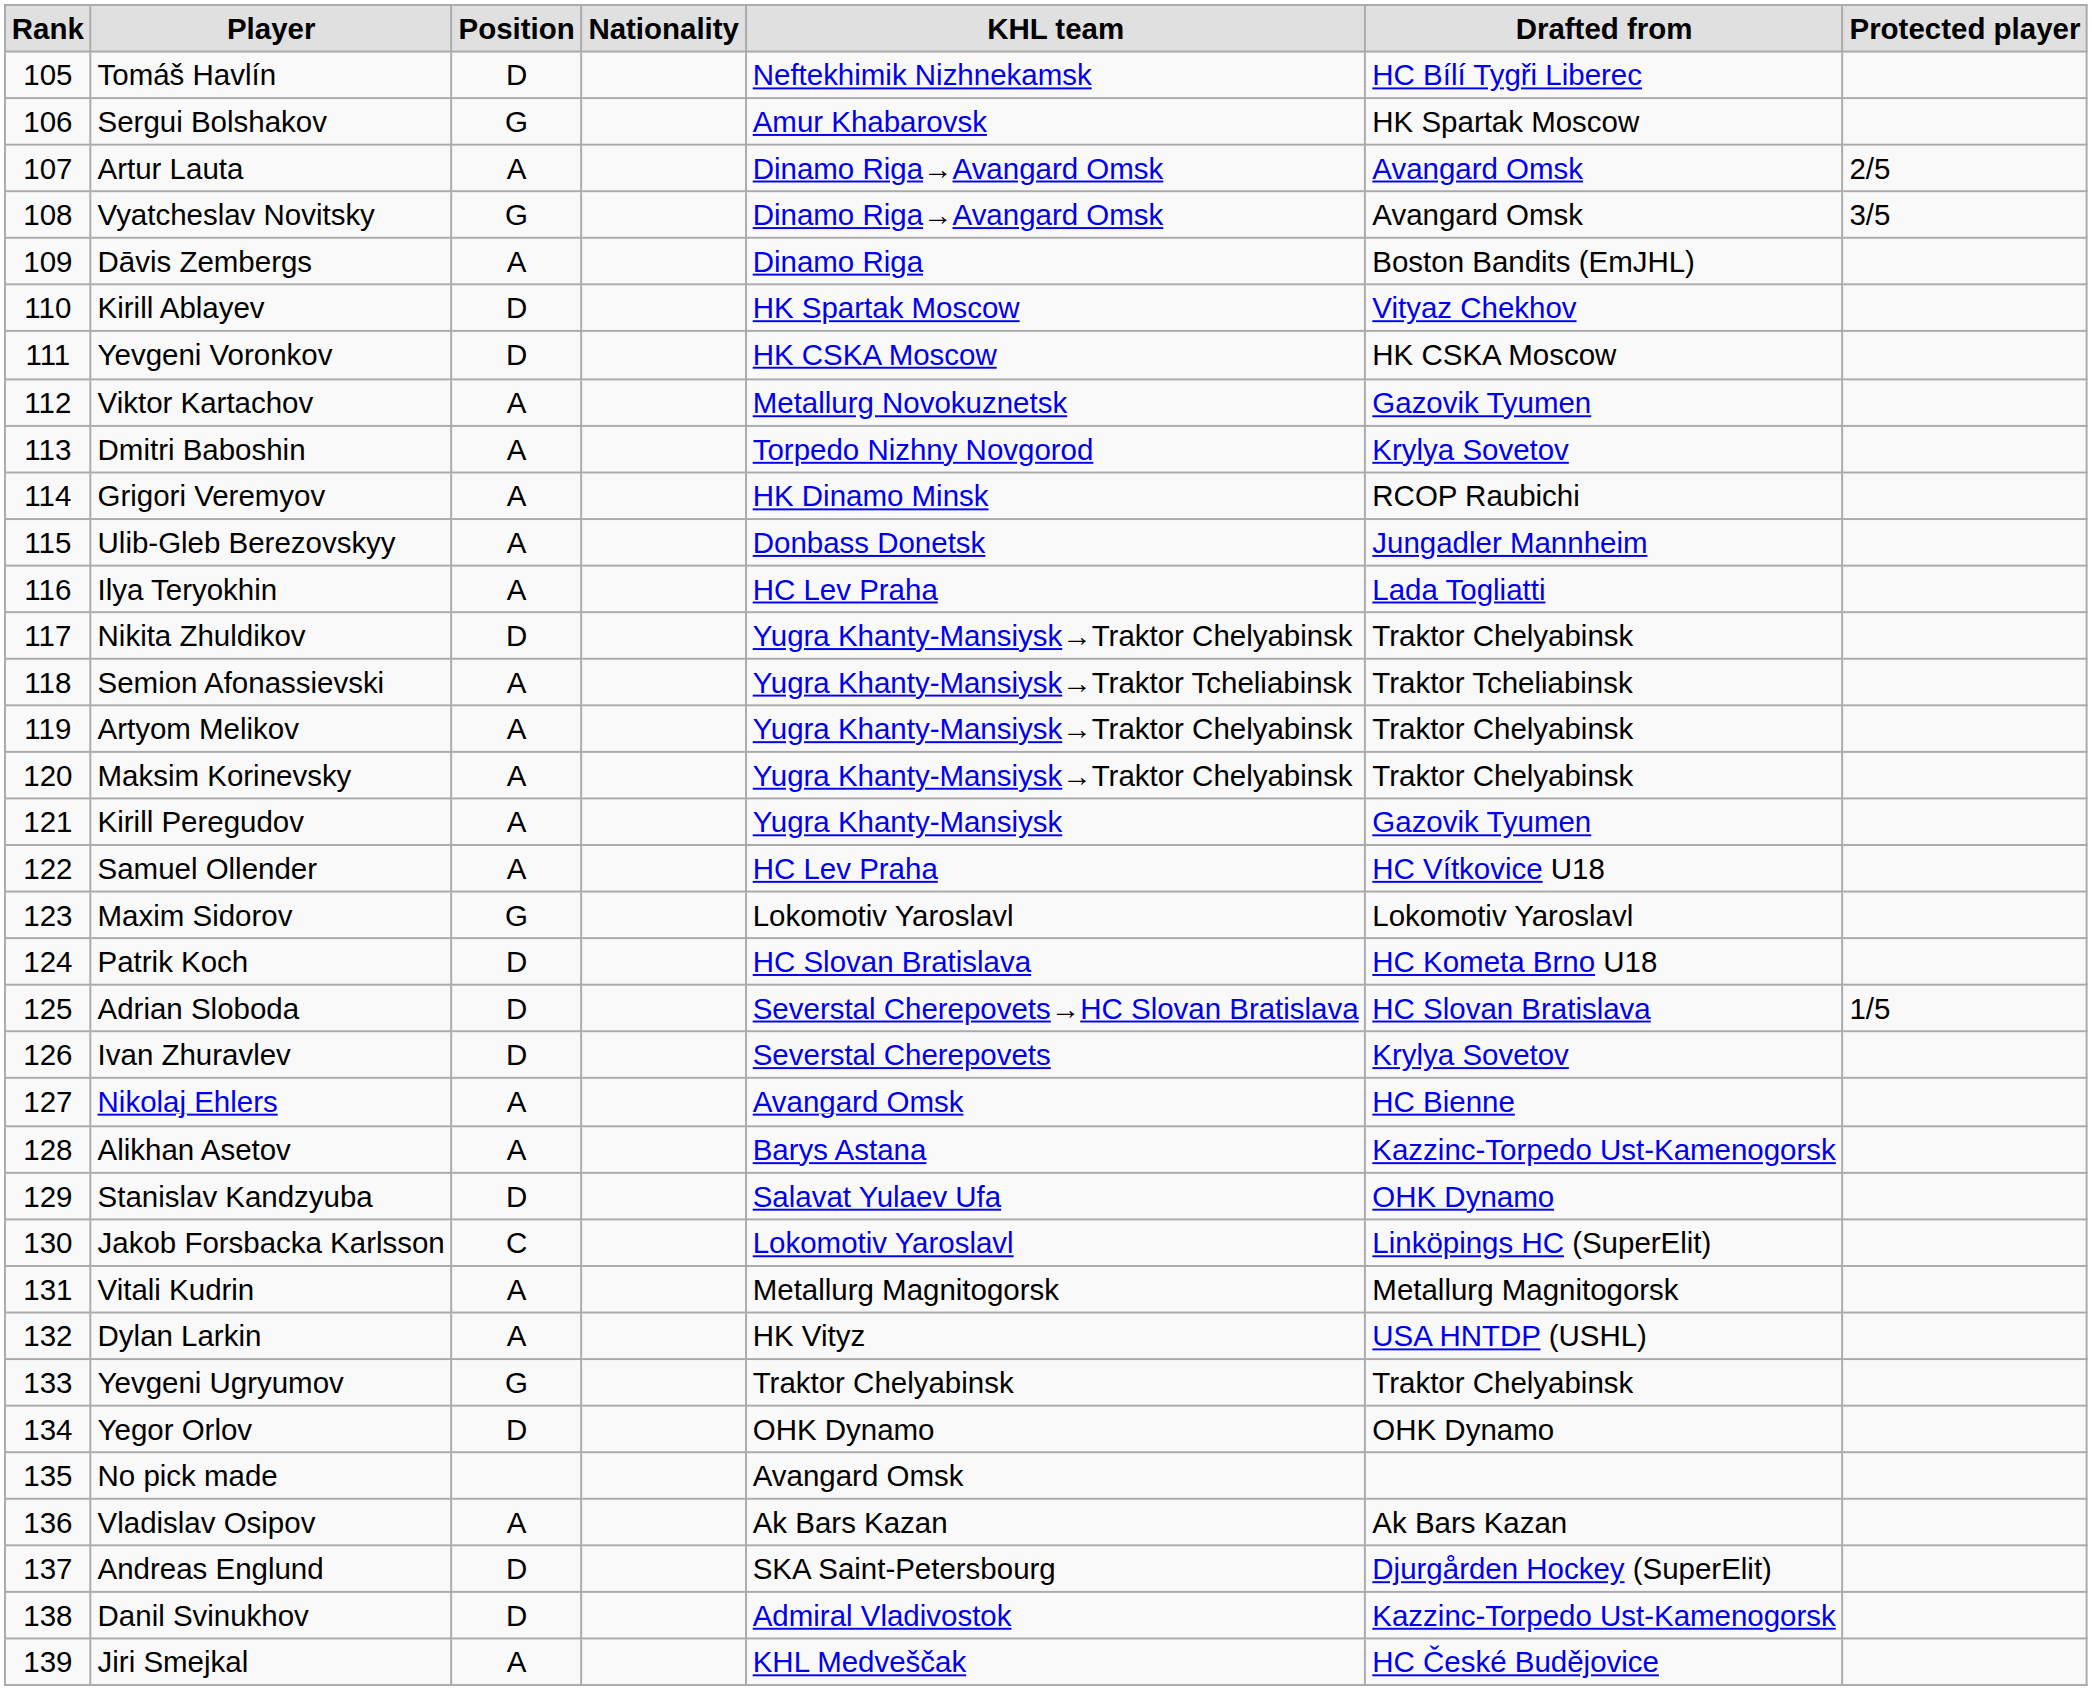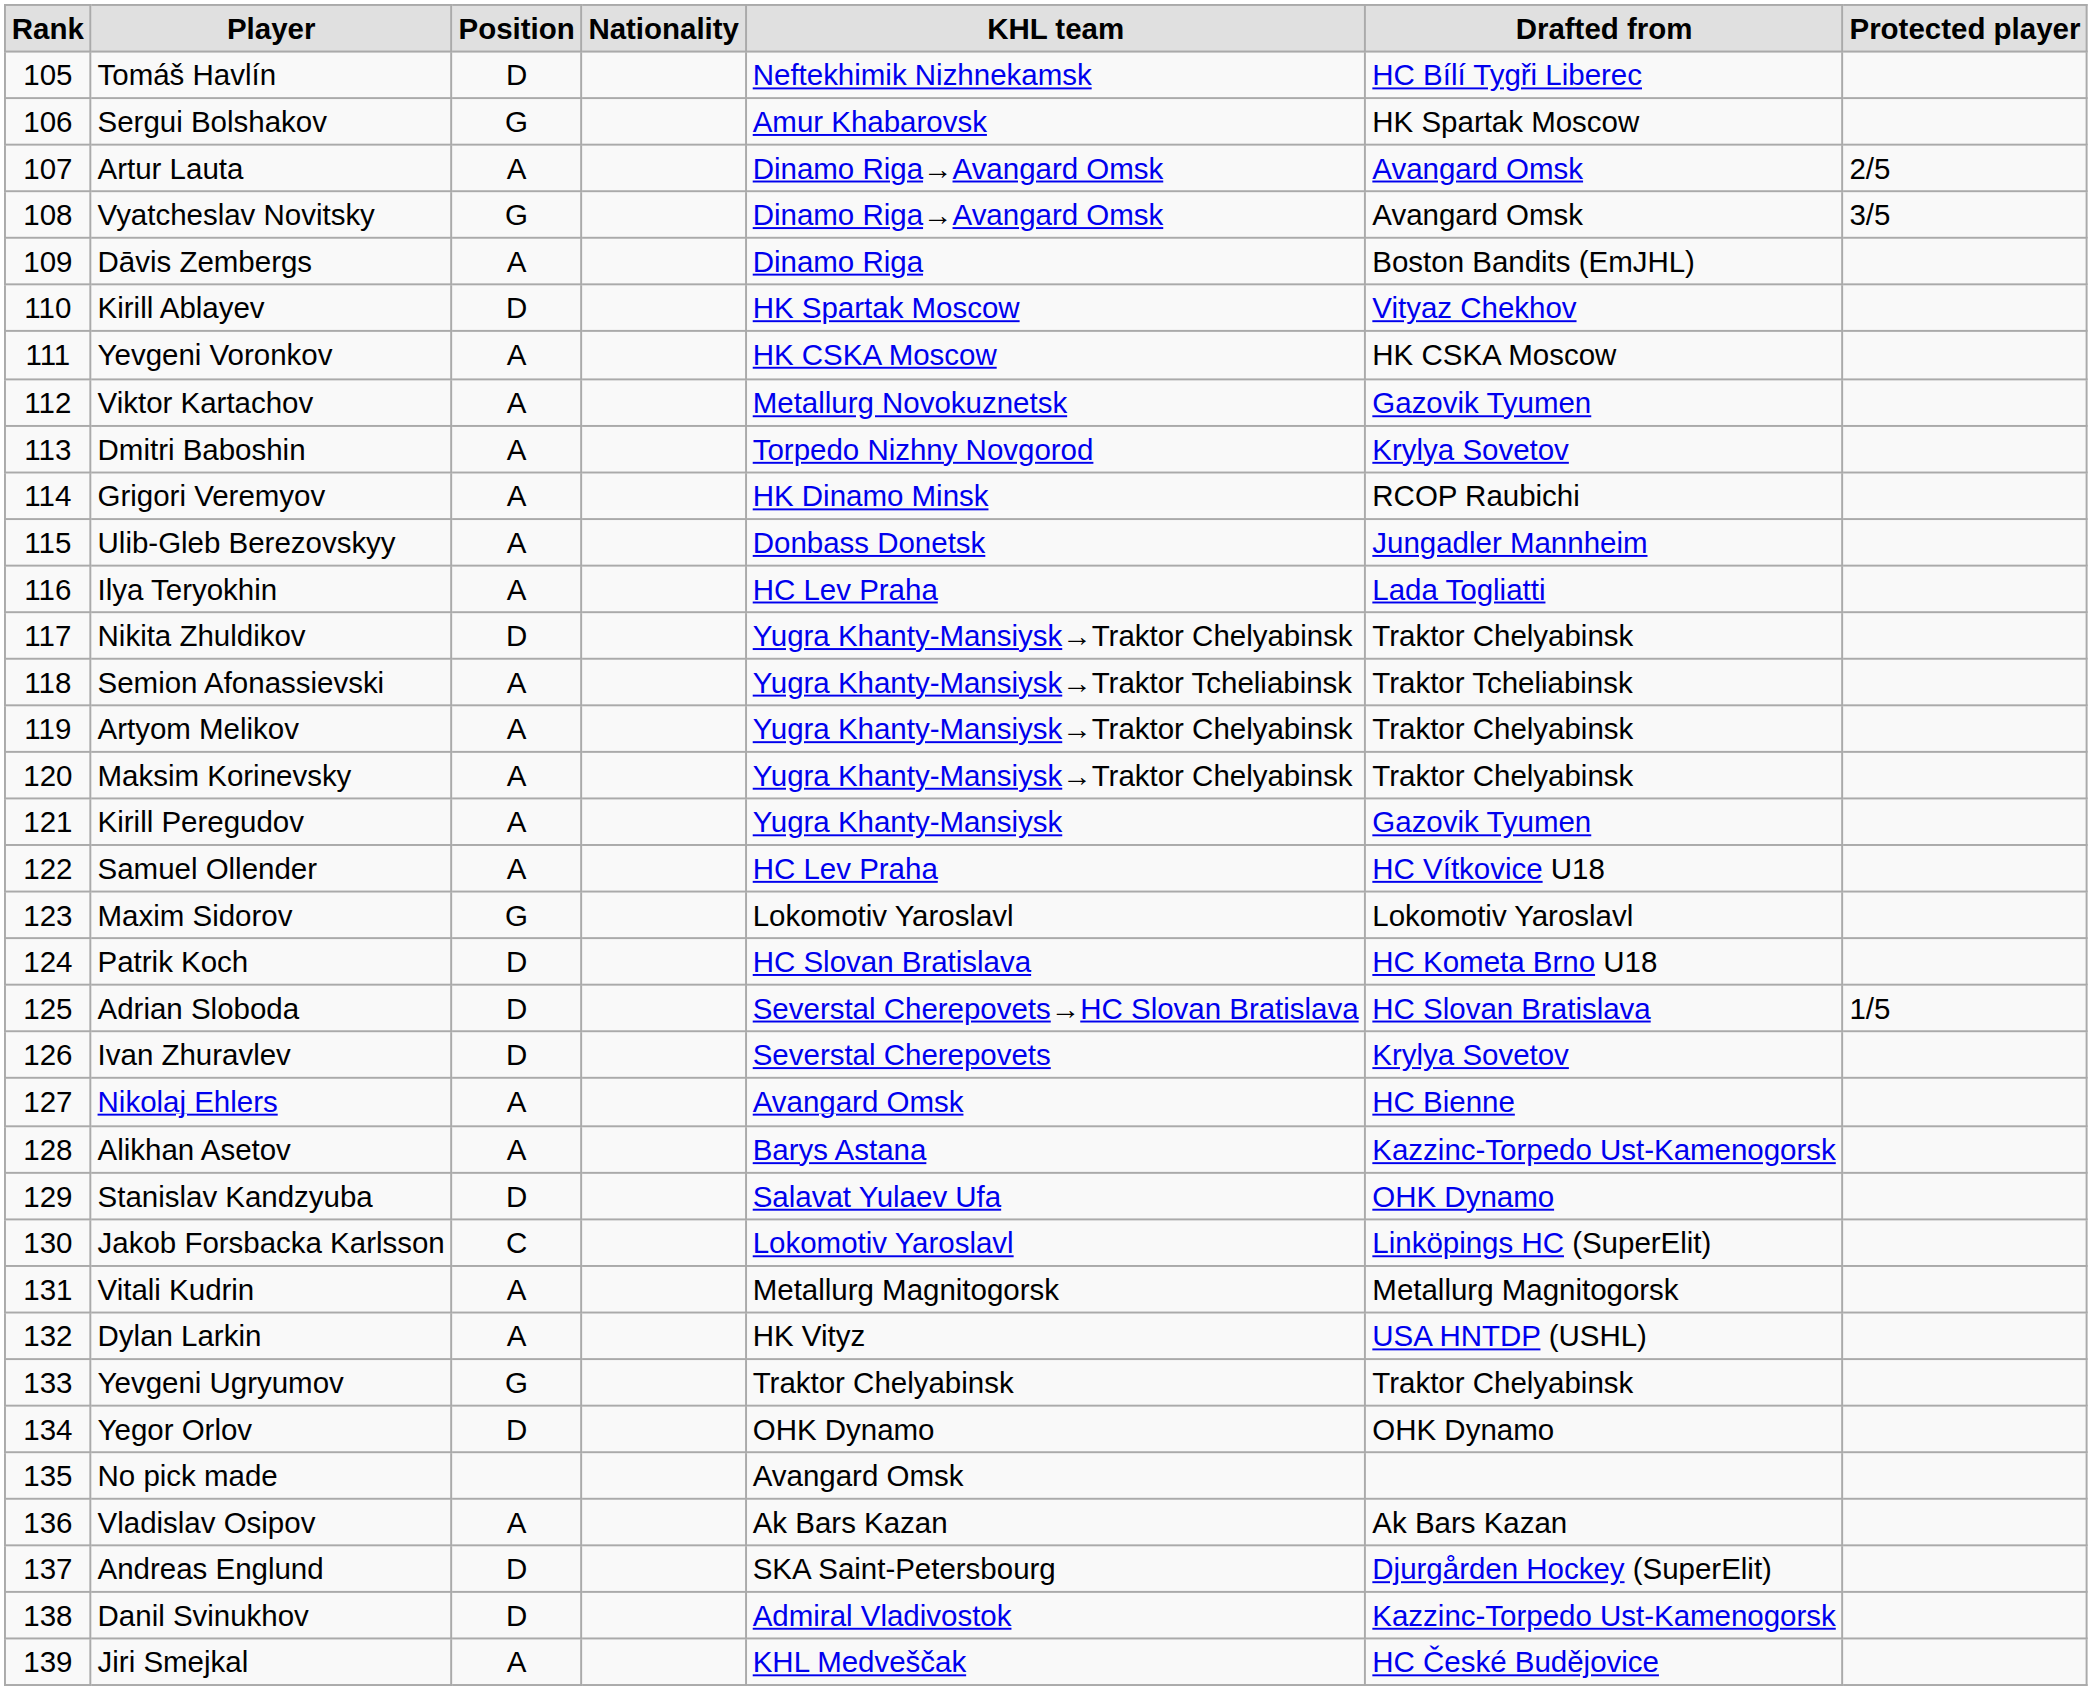 <table style="font-size: 95%; text-align: left;" class="wikitable alternance">
 <tr>
 <th scope="col" style="background: #e0e0e0;">Rank</th>
 <th scope="col" style="background: #e0e0e0;">Player</th>
 <th scope="col" style="background: #e0e0e0;">Position</th>
 <th scope="col" style="background: #e0e0e0;">Nationality</th>
 <th scope="col" style="background: #e0e0e0;">KHL team</th>
 <th scope="col" style="background: #e0e0e0;">Drafted from</th>
 <th scope="col" style="background: #e0e0e0;">Protected player</th>
 </tr>
 <tr>
 <td align="center">105</td>
 <td>Tomáš Havlín</td>
 <td align="center">D</td>
 <td></td>
 <td><a href='#'>Neftekhimik Nizhnekamsk</a></td>
 <td><a href='#'>HC Bílí Tygři Liberec</a></td>
 <td></td>
 </tr>
 <tr>
 <td align="center">106</td>
 <td>Sergui Bolshakov</td>
 <td align="center">G</td>
 <td></td>
 <td><a href='#'>Amur Khabarovsk</a></td>
 <td>HK Spartak Moscow</td>
 <td></td>
 </tr>
 <tr>
 <td align="center">107</td>
 <td>Artur Lauta</td>
 <td align="center">A</td>
 <td></td>
 <td><a href='#'>Dinamo Riga</a>→<a href='#'>Avangard Omsk</a></td>
 <td><a href='#'>Avangard Omsk</a></td>
 <td>2/5</td>
 </tr>
 <tr>
 <td align="center">108</td>
 <td>Vyatcheslav Novitsky</td>
 <td align="center">G</td>
 <td></td>
 <td><a href='#'>Dinamo Riga</a>→<a href='#'>Avangard Omsk</a></td>
 <td>Avangard Omsk</td>
 <td>3/5</td>
 </tr>
 <tr>
 <td align="center">109</td>
 <td>Dāvis Zembergs</td>
 <td align="center">A</td>
 <td></td>
 <td><a href='#'>Dinamo Riga</a></td>
 <td>Boston Bandits (EmJHL)</td>
 <td></td>
 </tr>
 <tr>
 <td align="center">110</td>
 <td>Kirill Ablayev</td>
 <td align="center">D</td>
 <td></td>
 <td><a href='#'>HK Spartak Moscow</a></td>
 <td><a href='#'>Vityaz Chekhov</a></td>
 <td></td>
 </tr>
 <tr>
 <td align="center">111</td>
 <td>Yevgeni Voronkov</td>
-<td align="center">D</td>
+<td align="center">A</td>
 <td></td>
 <td><a href='#'>HK CSKA Moscow</a></td>
 <td>HK CSKA Moscow</td>
 <td></td>
 </tr>
 <tr>
 <td align="center">112</td>
 <td>Viktor Kartachov</td>
 <td align="center">A</td>
 <td></td>
 <td><a href='#'>Metallurg Novokuznetsk</a></td>
 <td><a href='#'>Gazovik Tyumen</a></td>
 <td></td>
 </tr>
 <tr>
 <td align="center">113</td>
 <td>Dmitri Baboshin</td>
 <td align="center">A</td>
 <td></td>
 <td><a href='#'>Torpedo Nizhny Novgorod</a></td>
 <td><a href='#'>Krylya Sovetov</a></td>
 <td></td>
 </tr>
 <tr>
 <td align="center">114</td>
 <td>Grigori Veremyov</td>
 <td align="center">A</td>
 <td></td>
 <td><a href='#'>HK Dinamo Minsk</a></td>
 <td>RCOP Raubichi</td>
 <td></td>
 </tr>
 <tr>
 <td align="center">115</td>
 <td>Ulib-Gleb Berezovskyy</td>
 <td align="center">A</td>
 <td> </td>
 <td><a href='#'>Donbass Donetsk</a></td>
 <td><a href='#'>Jungadler Mannheim</a></td>
 <td></td>
 </tr>
 <tr>
 <td align="center">116</td>
 <td>Ilya Teryokhin</td>
 <td align="center">A</td>
 <td></td>
 <td><a href='#'>HC Lev Praha</a></td>
 <td><a href='#'>Lada Togliatti</a></td>
 <td></td>
 </tr>
 <tr>
 <td align="center">117</td>
 <td>Nikita Zhuldikov</td>
 <td align="center">D</td>
 <td></td>
 <td><a href='#'>Yugra Khanty-Mansiysk</a>→Traktor Chelyabinsk</td>
 <td>Traktor Chelyabinsk</td>
 <td></td>
 </tr>
 <tr>
 <td align="center">118</td>
 <td>Semion Afonassievski</td>
 <td align="center">A</td>
 <td></td>
 <td><a href='#'>Yugra Khanty-Mansiysk</a>→Traktor Tcheliabinsk</td>
 <td>Traktor Tcheliabinsk</td>
 <td></td>
 </tr>
 <tr>
 <td align="center">119</td>
 <td>Artyom Melikov</td>
 <td align="center">A</td>
 <td></td>
 <td><a href='#'>Yugra Khanty-Mansiysk</a>→Traktor Chelyabinsk</td>
 <td>Traktor Chelyabinsk</td>
 <td></td>
 </tr>
 <tr>
 <td align="center">120</td>
 <td>Maksim Korinevsky</td>
 <td align="center">A</td>
 <td></td>
 <td><a href='#'>Yugra Khanty-Mansiysk</a>→Traktor Chelyabinsk</td>
 <td>Traktor Chelyabinsk</td>
 <td></td>
 </tr>
 <tr>
 <td align="center">121</td>
 <td>Kirill Peregudov</td>
 <td align="center">A</td>
 <td></td>
 <td><a href='#'>Yugra Khanty-Mansiysk</a></td>
 <td><a href='#'>Gazovik Tyumen</a></td>
 <td></td>
 </tr>
 <tr>
 <td align="center">122</td>
 <td>Samuel Ollender</td>
 <td align="center">A</td>
 <td></td>
 <td><a href='#'>HC Lev Praha</a></td>
 <td><a href='#'>HC Vítkovice</a> U18</td>
 <td></td>
 </tr>
 <tr>
 <td align="center">123</td>
 <td>Maxim Sidorov</td>
 <td align="center">G</td>
 <td></td>
 <td>Lokomotiv Yaroslavl</td>
 <td>Lokomotiv Yaroslavl</td>
 <td></td>
 </tr>
 <tr>
 <td align="center">124</td>
 <td>Patrik Koch</td>
 <td align="center">D</td>
 <td> </td>
 <td><a href='#'>HC Slovan Bratislava</a></td>
 <td><a href='#'>HC Kometa Brno</a> U18</td>
 <td></td>
 </tr>
 <tr>
 <td align="center">125</td>
 <td>Adrian Sloboda</td>
 <td align="center">D</td>
 <td></td>
 <td><a href='#'>Severstal Cherepovets</a>→<a href='#'>HC Slovan Bratislava</a></td>
 <td><a href='#'>HC Slovan Bratislava</a></td>
 <td>1/5</td>
 </tr>
 <tr>
 <td align="center">126</td>
 <td>Ivan Zhuravlev</td>
 <td align="center">D</td>
 <td></td>
 <td><a href='#'>Severstal Cherepovets</a></td>
 <td><a href='#'>Krylya Sovetov</a></td>
 <td></td>
 </tr>
 <tr>
 <td align="center">127</td>
 <td><a href='#'>Nikolaj Ehlers</a></td>
 <td align="center">A</td>
 <td></td>
 <td><a href='#'>Avangard Omsk</a></td>
 <td><a href='#'>HC Bienne</a></td>
 <td></td>
 </tr>
 <tr>
 <td align="center">128</td>
 <td>Alikhan Asetov</td>
 <td align="center">A</td>
 <td></td>
 <td><a href='#'>Barys Astana</a></td>
 <td><a href='#'>Kazzinc-Torpedo Ust-Kamenogorsk</a></td>
 <td></td>
 </tr>
 <tr>
 <td align="center">129</td>
 <td>Stanislav Kandzyuba</td>
 <td align="center">D</td>
 <td></td>
 <td><a href='#'>Salavat Yulaev Ufa</a></td>
 <td><a href='#'>OHK Dynamo</a></td>
 <td></td>
 </tr>
 <tr>
 <td align="center">130</td>
 <td>Jakob Forsbacka Karlsson</td>
 <td align="center">C</td>
 <td></td>
 <td><a href='#'>Lokomotiv Yaroslavl</a></td>
 <td><a href='#'>Linköpings HC</a> (SuperElit)</td>
 <td></td>
 </tr>
 <tr>
 <td align="center">131</td>
 <td>Vitali Kudrin</td>
 <td align="center">A</td>
 <td></td>
 <td>Metallurg Magnitogorsk</td>
 <td>Metallurg Magnitogorsk</td>
 <td></td>
 </tr>
 <tr>
 <td align="center">132</td>
 <td>Dylan Larkin</td>
 <td align="center">A</td>
 <td></td>
 <td>HK Vityz</td>
 <td><a href='#'>USA HNTDP</a> (USHL)</td>
 <td></td>
 </tr>
 <tr>
 <td align="center">133</td>
 <td>Yevgeni Ugryumov</td>
 <td align="center">G</td>
 <td></td>
 <td>Traktor Chelyabinsk</td>
 <td>Traktor Chelyabinsk</td>
 <td></td>
 </tr>
 <tr>
 <td align="center">134</td>
 <td>Yegor Orlov</td>
 <td align="center">D</td>
 <td></td>
 <td>OHK Dynamo</td>
 <td>OHK Dynamo</td>
 <td></td>
 </tr>
 <tr>
 <td align="center">135</td>
 <td>No pick made</td>
 <td align="center"></td>
 <td></td>
 <td>Avangard Omsk</td>
 <td></td>
 <td></td>
 </tr>
 <tr>
 <td align="center">136</td>
 <td>Vladislav Osipov</td>
 <td align="center">A</td>
 <td></td>
 <td>Ak Bars Kazan</td>
 <td>Ak Bars Kazan</td>
 <td></td>
 </tr>
 <tr>
 <td align="center">137</td>
 <td>Andreas Englund</td>
 <td align="center">D</td>
 <td></td>
 <td>SKA Saint-Petersbourg</td>
 <td><a href='#'>Djurgården Hockey</a> (SuperElit)</td>
 <td></td>
 </tr>
 <tr>
 <td align="center">138</td>
 <td>Danil Svinukhov</td>
 <td align="center">D</td>
 <td></td>
 <td><a href='#'>Admiral Vladivostok</a></td>
 <td><a href='#'>Kazzinc-Torpedo Ust-Kamenogorsk</a></td>
 <td></td>
 </tr>
 <tr>
 <td align="center">139</td>
 <td>Jiri Smejkal</td>
 <td align="center">A</td>
 <td></td>
 <td><a href='#'>KHL Medveščak</a></td>
 <td><a href='#'>HC České Budějovice</a></td>
 <td></td>
 </tr>
 </table>
